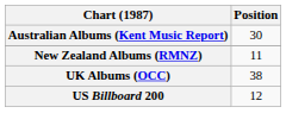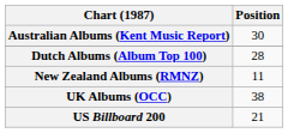 <table class="wikitable sortable plainrowheaders" style="text-align:center">
 <tr>
 <th scope="col">Chart (1987)</th>
 <th scope="col">Position</th>
 </tr>
 <tr>
 <th scope="row">Australian Albums (<a href='#'>Kent Music Report</a>)</th>
 <td>30</td>
 </tr>
 <tr>
 </tr>
 <tr>
+<th scope="row">Dutch Albums (<a href='#'>Album Top 100</a>)</th>
+<td>28</td>
+</tr>
+<tr>
 <th scope="row">New Zealand Albums (<a href='#'>RMNZ</a>)</th>
 <td>11</td>
 </tr>
 <tr>
 <th scope="row">UK Albums (<a href='#'>OCC</a>)</th>
 <td>38</td>
 </tr>
 <tr>
 <th scope="row">US <em>Billboard</em> 200</th>
-<td>12</td>
+<td>21</td>
 </tr>
 </table>
